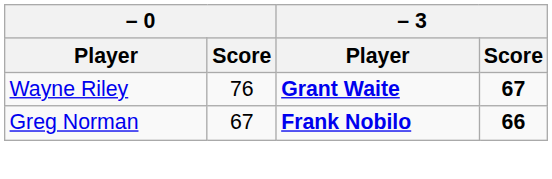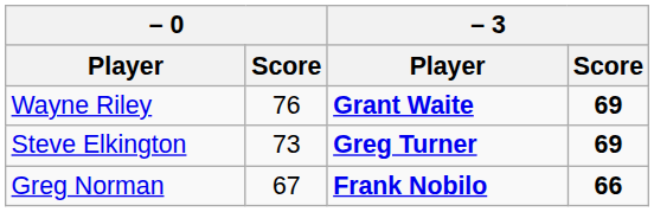 <table class=wikitable>
 <tr>
 <th colspan=2> – 0</th>
 <th colspan=2> – 3</th>
 </tr>
 <tr>
 <th width=145>Player</th>
 <th>Score</th>
 <th width=145>Player</th>
 <th>Score</th>
 </tr>
 <tr>
 <td><a href='#'>Wayne Riley</a></td>
 <td align=center>76</td>
 <td><strong><a href='#'>Grant Waite</a></strong></td>
-<td align=center><strong>67</strong></td>
+<td align=center><strong>69</strong></td>
+</tr>
+<tr>
+<td><a href='#'>Steve Elkington</a></td>
+<td align=center>73</td>
+<td><strong><a href='#'>Greg Turner</a></strong></td>
+<td align=center><strong>69</strong></td>
 </tr>
 <tr>
 <td><a href='#'>Greg Norman</a></td>
 <td align=center>67</td>
 <td><strong><a href='#'>Frank Nobilo</a></strong></td>
 <td align=center><strong>66</strong></td>
 </tr>
 </table>
